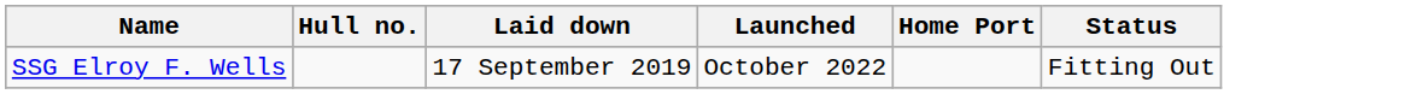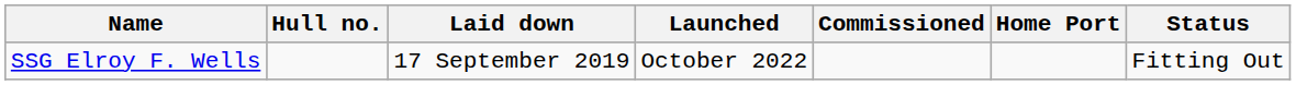 <table class="wikitable sortable">
 <tr>
 <th>Name</th>
 <th>Hull no.</th>
 <th>Laid down</th>
 <th>Launched</th>
+<th>Commissioned</th>
 <th>Home Port</th>
 <th>Status</th>
 </tr>
 <tr>
 <td><a href='#'>SSG Elroy F. Wells</a></td>
 <td></td>
 <td>17 September 2019</td>
 <td>October 2022</td>
 <td></td>
+<td></td>
 <td>Fitting Out</td>
 </tr>
 </table>
